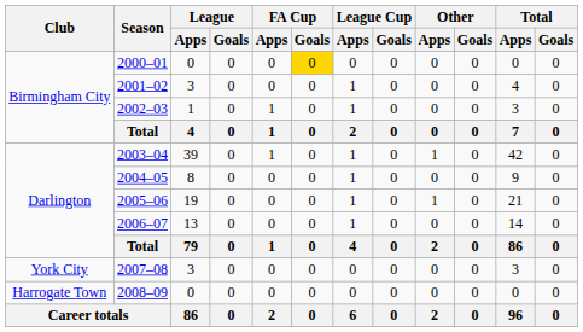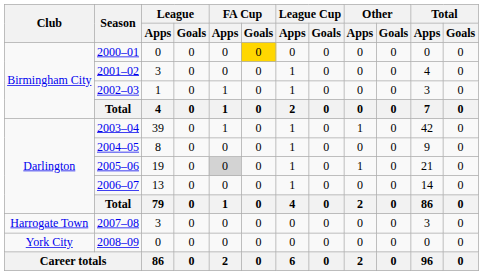 <table class="wikitable" style="text-align:center">
 <tr>
 <th rowspan="2">Club</th>
 <th rowspan="2">Season</th>
 <th colspan="2">League</th>
 <th colspan="2">FA Cup</th>
 <th colspan="2">League Cup</th>
 <th colspan="2">Other</th>
 <th colspan="2">Total</th>
 </tr>
 <tr>
 <th>Apps</th>
 <th>Goals</th>
 <th>Apps</th>
 <th>Goals</th>
 <th>Apps</th>
 <th>Goals</th>
 <th>Apps</th>
 <th>Goals</th>
 <th>Apps</th>
 <th>Goals</th>
 </tr>
 <tr>
 <td rowspan="4"><a href='#'>Birmingham City</a></td>
 <td><a href='#'>2000–01</a></td>
 <td>0</td>
 <td>0</td>
 <td>0</td>
 <td style="background: gold;">0</td>
 <td>0</td>
 <td>0</td>
 <td>0</td>
 <td>0</td>
 <td>0</td>
 <td>0</td>
 </tr>
 <tr>
 <td><a href='#'>2001–02</a></td>
 <td>3</td>
 <td>0</td>
 <td>0</td>
 <td>0</td>
 <td>1</td>
 <td>0</td>
 <td>0</td>
 <td>0</td>
 <td>4</td>
 <td>0</td>
 </tr>
 <tr>
 <td><a href='#'>2002–03</a></td>
 <td>1</td>
 <td>0</td>
 <td>1</td>
 <td>0</td>
 <td>1</td>
 <td>0</td>
 <td>0</td>
 <td>0</td>
 <td>3</td>
 <td>0</td>
 </tr>
 <tr>
 <th>Total</th>
 <th>4</th>
 <th>0</th>
 <th>1</th>
 <th>0</th>
 <th>2</th>
 <th>0</th>
 <th>0</th>
 <th>0</th>
 <th>7</th>
 <th>0</th>
 </tr>
 <tr>
 <td rowspan="5"><a href='#'>Darlington</a></td>
 <td><a href='#'>2003–04</a></td>
 <td>39</td>
 <td>0</td>
 <td>1</td>
 <td>0</td>
 <td>1</td>
 <td>0</td>
 <td>1</td>
 <td>0</td>
 <td>42</td>
 <td>0</td>
 </tr>
 <tr>
 <td><a href='#'>2004–05</a></td>
 <td>8</td>
 <td>0</td>
 <td>0</td>
 <td>0</td>
 <td>1</td>
 <td>0</td>
 <td>0</td>
 <td>0</td>
 <td>9</td>
 <td>0</td>
 </tr>
 <tr>
 <td><a href='#'>2005–06</a></td>
 <td>19</td>
 <td>0</td>
-<td>0</td>
+<td style="background: lightgrey;">0</td>
 <td>0</td>
 <td>1</td>
 <td>0</td>
 <td>1</td>
 <td>0</td>
 <td>21</td>
 <td>0</td>
 </tr>
 <tr>
 <td><a href='#'>2006–07</a></td>
 <td>13</td>
 <td>0</td>
 <td>0</td>
 <td>0</td>
 <td>1</td>
 <td>0</td>
 <td>0</td>
 <td>0</td>
 <td>14</td>
 <td>0</td>
 </tr>
 <tr>
 <th>Total</th>
 <th>79</th>
 <th>0</th>
 <th>1</th>
 <th>0</th>
 <th>4</th>
 <th>0</th>
 <th>2</th>
 <th>0</th>
 <th>86</th>
 <th>0</th>
 </tr>
 <tr>
-<td><a href='#'>York City</a></td>
+<td><a href='#'>Harrogate Town</a></td>
 <td><a href='#'>2007–08</a></td>
 <td>3</td>
 <td>0</td>
 <td>0</td>
 <td>0</td>
 <td>0</td>
 <td>0</td>
 <td>0</td>
 <td>0</td>
 <td>3</td>
 <td>0</td>
 </tr>
 <tr>
-<td><a href='#'>Harrogate Town</a></td>
+<td><a href='#'>York City</a></td>
 <td><a href='#'>2008–09</a></td>
 <td>0</td>
 <td>0</td>
 <td>0</td>
 <td>0</td>
 <td>0</td>
 <td>0</td>
 <td>0</td>
 <td>0</td>
 <td>0</td>
 <td>0</td>
 </tr>
 <tr>
 <th colspan="2">Career totals</th>
 <th>86</th>
 <th>0</th>
 <th>2</th>
 <th>0</th>
 <th>6</th>
 <th>0</th>
 <th>2</th>
 <th>0</th>
 <th>96</th>
 <th>0</th>
 </tr>
 </table>
